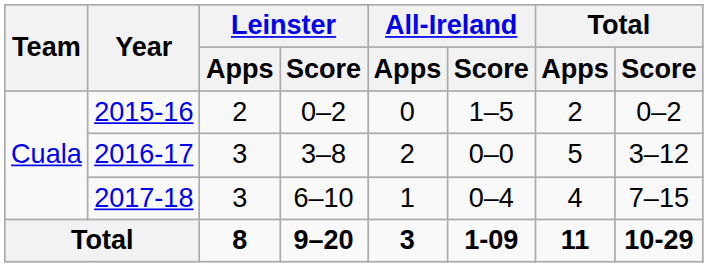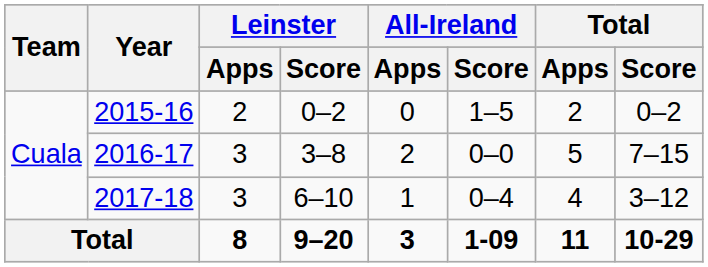 <table class="wikitable" style="text-align:center">
 <tr>
 <th rowspan="2">Team</th>
 <th rowspan="2">Year</th>
 <th colspan="2"><a href='#'>Leinster</a></th>
 <th colspan="2"><a href='#'>All-Ireland</a></th>
 <th colspan="2">Total</th>
 </tr>
 <tr>
 <th>Apps</th>
 <th>Score</th>
 <th>Apps</th>
 <th>Score</th>
 <th>Apps</th>
 <th>Score</th>
 </tr>
 <tr>
 <td rowspan="3"><a href='#'>Cuala</a></td>
 <td><a href='#'>2015-16</a></td>
 <td>2</td>
 <td>0–2</td>
 <td>0</td>
 <td>1–5</td>
 <td>2</td>
 <td>0–2</td>
 </tr>
 <tr>
 <td><a href='#'>2016-17</a></td>
 <td>3</td>
 <td>3–8</td>
 <td>2</td>
 <td>0–0</td>
 <td>5</td>
-<td>3–12</td>
+<td>7–15</td>
 </tr>
 <tr>
 <td><a href='#'>2017-18</a></td>
 <td>3</td>
 <td>6–10</td>
 <td>1</td>
 <td>0–4</td>
 <td>4</td>
-<td>7–15</td>
+<td>3–12</td>
 </tr>
 <tr>
 <th colspan="2">Total</th>
 <td><strong>8</strong></td>
 <td><strong>9–20</strong></td>
 <td><strong>3</strong></td>
 <td><strong>1-09</strong></td>
 <td><strong>11</strong></td>
 <td><strong>10-29</strong></td>
 </tr>
 </table>
